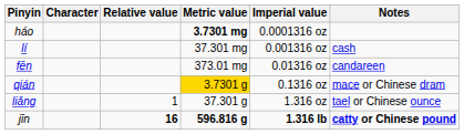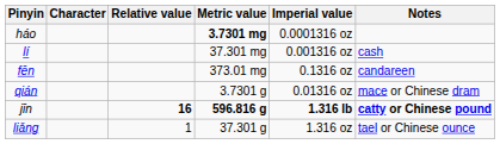 <table class="wikitable">
 <tr>
 <th>Pinyin</th>
 <th>Character</th>
 <th>Relative value</th>
 <th>Metric value</th>
 <th>Imperial value</th>
 <th>Notes</th>
 </tr>
 <tr>
 <td align=center><em>háo</em></td>
 <td align=right></td>
 <td align=right></td>
 <td align=right><strong>3.7301 mg</strong></td>
 <td align=right>0.0001316 oz</td>
 <td align=right></td>
 </tr>
 <tr>
 <td align=center><em><a href='#'>lí</a></em></td>
 <td align=right></td>
 <td align=right></td>
 <td align=right>37.301 mg</td>
 <td align=right>0.001316 oz</td>
 <td align=left><a href='#'>cash</a></td>
 </tr>
 <tr>
 <td align=center><em><a href='#'>fēn</a></em></td>
 <td align=right></td>
 <td align=right></td>
 <td align=right>373.01 mg</td>
-<td align=right>0.01316 oz</td>
+<td align=right>0.1316 oz</td>
 <td align=left><a href='#'>candareen</a></td>
 </tr>
 <tr>
 <td align=center><em><a href='#'>qián</a></em></td>
 <td align=right></td>
 <td align=right></td>
-<td align=right style="background: gold;">3.7301 g</td>
-<td align=right>0.1316 oz</td>
+<td align=right>3.7301 g</td>
+<td align=right>0.01316 oz</td>
 <td align=left><a href='#'>mace</a> or Chinese <a href='#'>dram</a></td>
+</tr>
+<tr>
+<td align=center><em>jīn</em></td>
+<td align=right><strong></strong></td>
+<td align=right><strong>16</strong></td>
+<td align=right><strong>596.816 g</strong></td>
+<td align=right><strong>1.316 lb</strong></td>
+<td align=left><strong><a href='#'>catty</a> or Chinese <a href='#'>pound</a></strong></td>
 </tr>
 <tr>
 <td align=center><em><a href='#'>liǎng</a></em></td>
 <td align=right></td>
 <td align=right>1</td>
 <td align=right>37.301 g</td>
 <td align=right>1.316 oz</td>
 <td align=left><a href='#'>tael</a> or Chinese <a href='#'>ounce</a></td>
 </tr>
-<tr>
-<td align=center><em>jīn</em></td>
-<td align=right><strong></strong></td>
-<td align=right><strong>16</strong></td>
-<td align=right><strong>596.816 g</strong></td>
-<td align=right><strong>1.316 lb</strong></td>
-<td align=left><strong><a href='#'>catty</a> or Chinese <a href='#'>pound</a></strong></td>
-</tr>
 </table>
